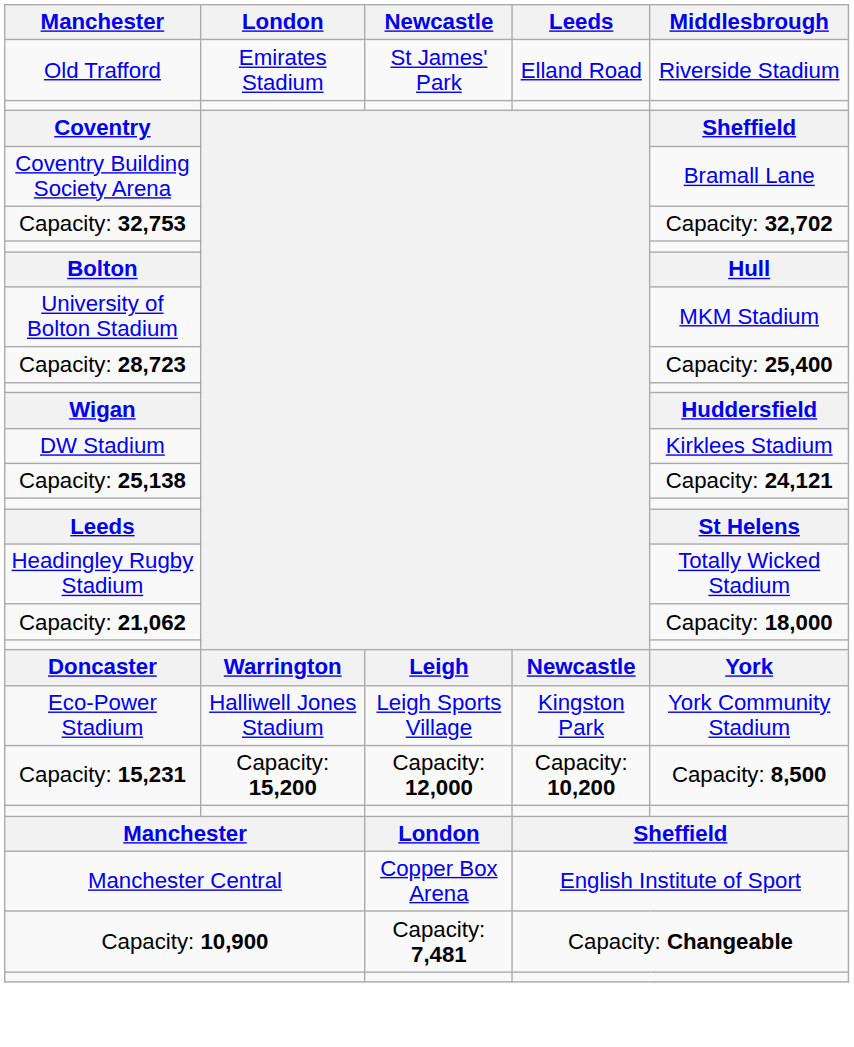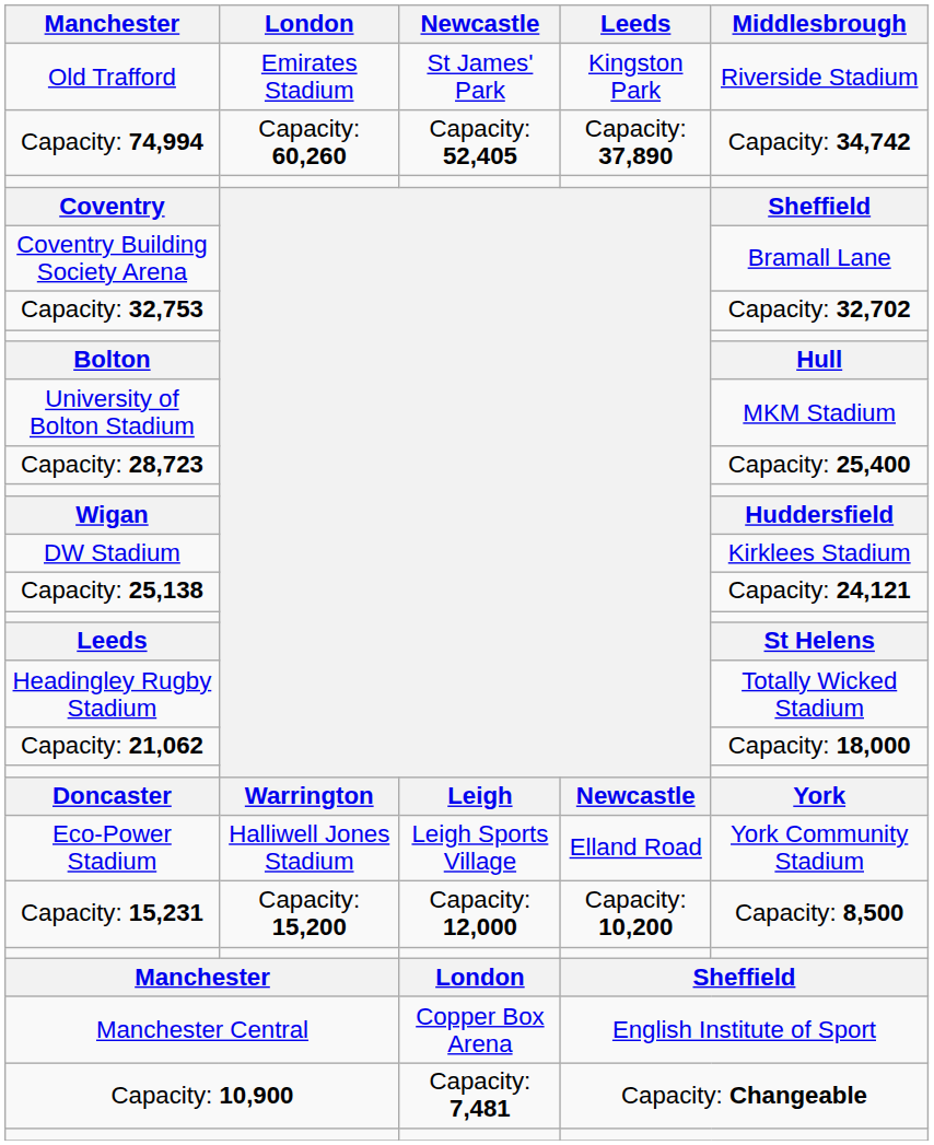 <table class="wikitable" style="text-align:center">
 <tr>
 <th><a href='#'>Manchester</a><br></th>
 <th><a href='#'>London</a><br></th>
 <th><a href='#'>Newcastle</a><br></th>
 <th><a href='#'>Leeds</a><br></th>
 <th><a href='#'>Middlesbrough</a></th>
 </tr>
 <tr>
 <td><a href='#'>Old Trafford</a></td>
 <td><a href='#'>Emirates Stadium</a></td>
 <td><a href='#'>St James' Park</a></td>
-<td><a href='#'>Elland Road</a></td>
+<td><a href='#'>Kingston Park</a></td>
 <td><a href='#'>Riverside Stadium</a></td>
+</tr>
+<tr>
+<td>Capacity: <strong>74,994</strong></td>
+<td>Capacity: <strong>60,260</strong></td>
+<td>Capacity: <strong>52,405</strong></td>
+<td>Capacity: <strong>37,890</strong></td>
+<td>Capacity: <strong>34,742</strong></td>
 </tr>
 <tr>
 <td></td>
 <td></td>
 <td></td>
 <td></td>
 <td></td>
 </tr>
 <tr>
 <th><a href='#'>Coventry</a></th>
 <th rowspan=16 colspan=3><br><br><br><br></th>
 <th><a href='#'>Sheffield</a><br></th>
 </tr>
 <tr>
 <td><a href='#'>Coventry Building Society Arena</a></td>
 <td><a href='#'>Bramall Lane</a></td>
 </tr>
 <tr>
 <td>Capacity: <strong>32,753</strong></td>
 <td>Capacity: <strong>32,702</strong></td>
 </tr>
 <tr>
 <td></td>
 <td></td>
 </tr>
 <tr>
 <th><a href='#'>Bolton</a></th>
 <th><a href='#'>Hull</a></th>
 </tr>
 <tr>
 <td><a href='#'>University of Bolton Stadium</a></td>
 <td><a href='#'>MKM Stadium</a></td>
 </tr>
 <tr>
 <td>Capacity: <strong>28,723</strong></td>
 <td>Capacity: <strong>25,400</strong></td>
 </tr>
 <tr>
 <td></td>
 <td></td>
 </tr>
 <tr>
 <th><a href='#'>Wigan</a></th>
 <th><a href='#'>Huddersfield</a></th>
 </tr>
 <tr>
 <td><a href='#'>DW Stadium</a></td>
 <td><a href='#'>Kirklees Stadium</a></td>
 </tr>
 <tr>
 <td>Capacity: <strong>25,138</strong></td>
 <td>Capacity: <strong>24,121</strong></td>
 </tr>
 <tr>
 <td></td>
 <td></td>
 </tr>
 <tr>
 <th><a href='#'>Leeds</a><br></th>
 <th><a href='#'>St Helens</a></th>
 </tr>
 <tr>
 <td><a href='#'>Headingley Rugby Stadium</a></td>
 <td><a href='#'>Totally Wicked Stadium</a></td>
 </tr>
 <tr>
 <td>Capacity: <strong>21,062</strong></td>
 <td>Capacity: <strong>18,000</strong></td>
 </tr>
 <tr>
 <td></td>
 <td></td>
 </tr>
 <tr>
 <th><a href='#'>Doncaster</a></th>
 <th><a href='#'>Warrington</a></th>
 <th><a href='#'>Leigh</a></th>
 <th><a href='#'>Newcastle</a><br></th>
 <th><a href='#'>York</a></th>
 </tr>
 <tr>
 <td><a href='#'>Eco-Power Stadium</a></td>
 <td><a href='#'>Halliwell Jones Stadium</a></td>
 <td><a href='#'>Leigh Sports Village</a></td>
-<td><a href='#'>Kingston Park</a></td>
+<td><a href='#'>Elland Road</a></td>
 <td><a href='#'>York Community Stadium</a></td>
 </tr>
 <tr>
 <td>Capacity: <strong>15,231</strong></td>
 <td>Capacity: <strong>15,200</strong></td>
 <td>Capacity: <strong>12,000</strong></td>
 <td>Capacity: <strong>10,200</strong></td>
 <td>Capacity: <strong>8,500</strong></td>
 </tr>
 <tr>
 <td></td>
 <td></td>
 <td></td>
 <td></td>
 <td></td>
 </tr>
 <tr>
 <th colspan=2><a href='#'>Manchester</a><br></th>
 <th><a href='#'>London</a><br></th>
 <th colspan=2><a href='#'>Sheffield</a><br></th>
 </tr>
 <tr>
 <td colspan=2><a href='#'>Manchester Central</a></td>
 <td><a href='#'>Copper Box Arena</a></td>
 <td colspan=2><a href='#'>English Institute of Sport</a></td>
 </tr>
 <tr>
 <td colspan=2>Capacity: <strong>10,900</strong></td>
 <td>Capacity: <strong>7,481</strong></td>
 <td colspan=2>Capacity: <strong>Changeable</strong></td>
 </tr>
 <tr>
 <td colspan=2></td>
 <td></td>
 <td colspan=2></td>
 </tr>
 </table>
